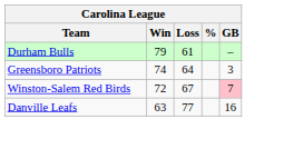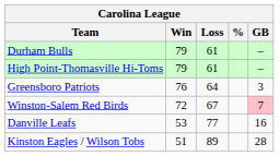 <table class="wikitable">
 <tr>
 <th colspan="5">Carolina League</th>
 </tr>
 <tr>
 <th width="60%">Team</th>
 <th>Win</th>
 <th>Loss</th>
 <th>%</th>
 <th>GB</th>
 </tr>
 <tr align=center bgcolor=ccffcc>
 <td align=left><a href='#'>Durham Bulls</a></td>
 <td>79</td>
 <td>61</td>
 <td></td>
 <td>–</td>
 </tr>
+<tr align=center bgcolor=ccffcc>
+<td align=left><a href='#'>High Point-Thomasville Hi-Toms</a></td>
+<td>79</td>
+<td>61</td>
+<td></td>
+<td>–</td>
+</tr>
 <tr align=center>
 <td align=left><a href='#'>Greensboro Patriots</a></td>
-<td>74</td>
+<td>76</td>
 <td>64</td>
 <td></td>
 <td>3</td>
 </tr>
 <tr align=center>
 <td align=left><a href='#'>Winston-Salem Red Birds</a></td>
 <td>72</td>
 <td>67</td>
 <td></td>
 <td style="background: pink;">7</td>
 </tr>
 <tr align=center>
 <td align=left><a href='#'>Danville Leafs</a></td>
-<td>63</td>
+<td>53</td>
 <td>77</td>
 <td></td>
 <td>16</td>
 </tr>
+<tr align=center>
+<td align=left><a href='#'>Kinston Eagles</a> / <a href='#'>Wilson Tobs</a></td>
+<td>51</td>
+<td>89</td>
+<td></td>
+<td>28</td>
+</tr>
 </table>
